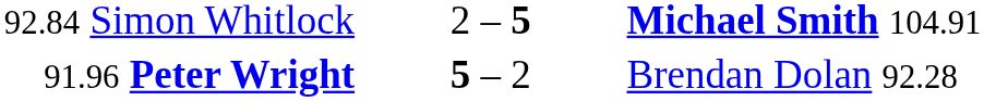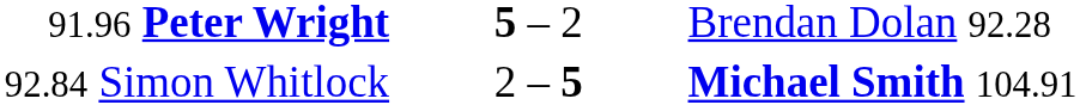 <table style="text-align:center">
 <tr>
 <th width=223></th>
 <th width=100></th>
 <th width=223></th>
 </tr>
 <tr>
+<td align=right><small><span>91.96</span></small> <strong><a href='#'>Peter Wright</a></strong> </td>
+<td><strong>5</strong> – 2</td>
+<td align=left> <a href='#'>Brendan Dolan</a> <small><span>92.28</span></small></td>
+</tr>
+<tr>
 <td align=right><small><span>92.84</span></small> <a href='#'>Simon Whitlock</a> </td>
 <td>2 – <strong>5</strong></td>
 <td align=left> <strong><a href='#'>Michael Smith</a></strong> <small><span>104.91</span></small></td>
 </tr>
-<tr>
-<td align=right><small><span>91.96</span></small> <strong><a href='#'>Peter Wright</a></strong> </td>
-<td><strong>5</strong> – 2</td>
-<td align=left> <a href='#'>Brendan Dolan</a> <small><span>92.28</span></small></td>
-</tr>
 </table>
